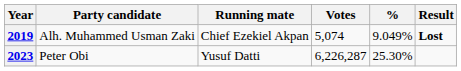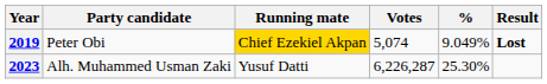 <table class="wikitable">
 <tr>
 <th>Year</th>
 <th>Party candidate</th>
 <th>Running mate</th>
 <th>Votes</th>
 <th>%</th>
 <th>Result</th>
 </tr>
 <tr>
 <th><a href='#'>2019</a></th>
-<td>Alh. Muhammed Usman Zaki</td>
-<td>Chief Ezekiel Akpan</td>
+<td>Peter Obi</td>
+<td style="background: gold;">Chief Ezekiel Akpan</td>
 <td>5,074</td>
 <td>9.049%</td>
 <td><strong>Lost </strong></td>
 </tr>
 <tr>
 <th><a href='#'>2023</a></th>
-<td>Peter Obi</td>
+<td>Alh. Muhammed Usman Zaki</td>
 <td>Yusuf Datti</td>
 <td>6,226,287</td>
 <td>25.30%</td>
 <td><strong> </strong></td>
 </tr>
 </table>
